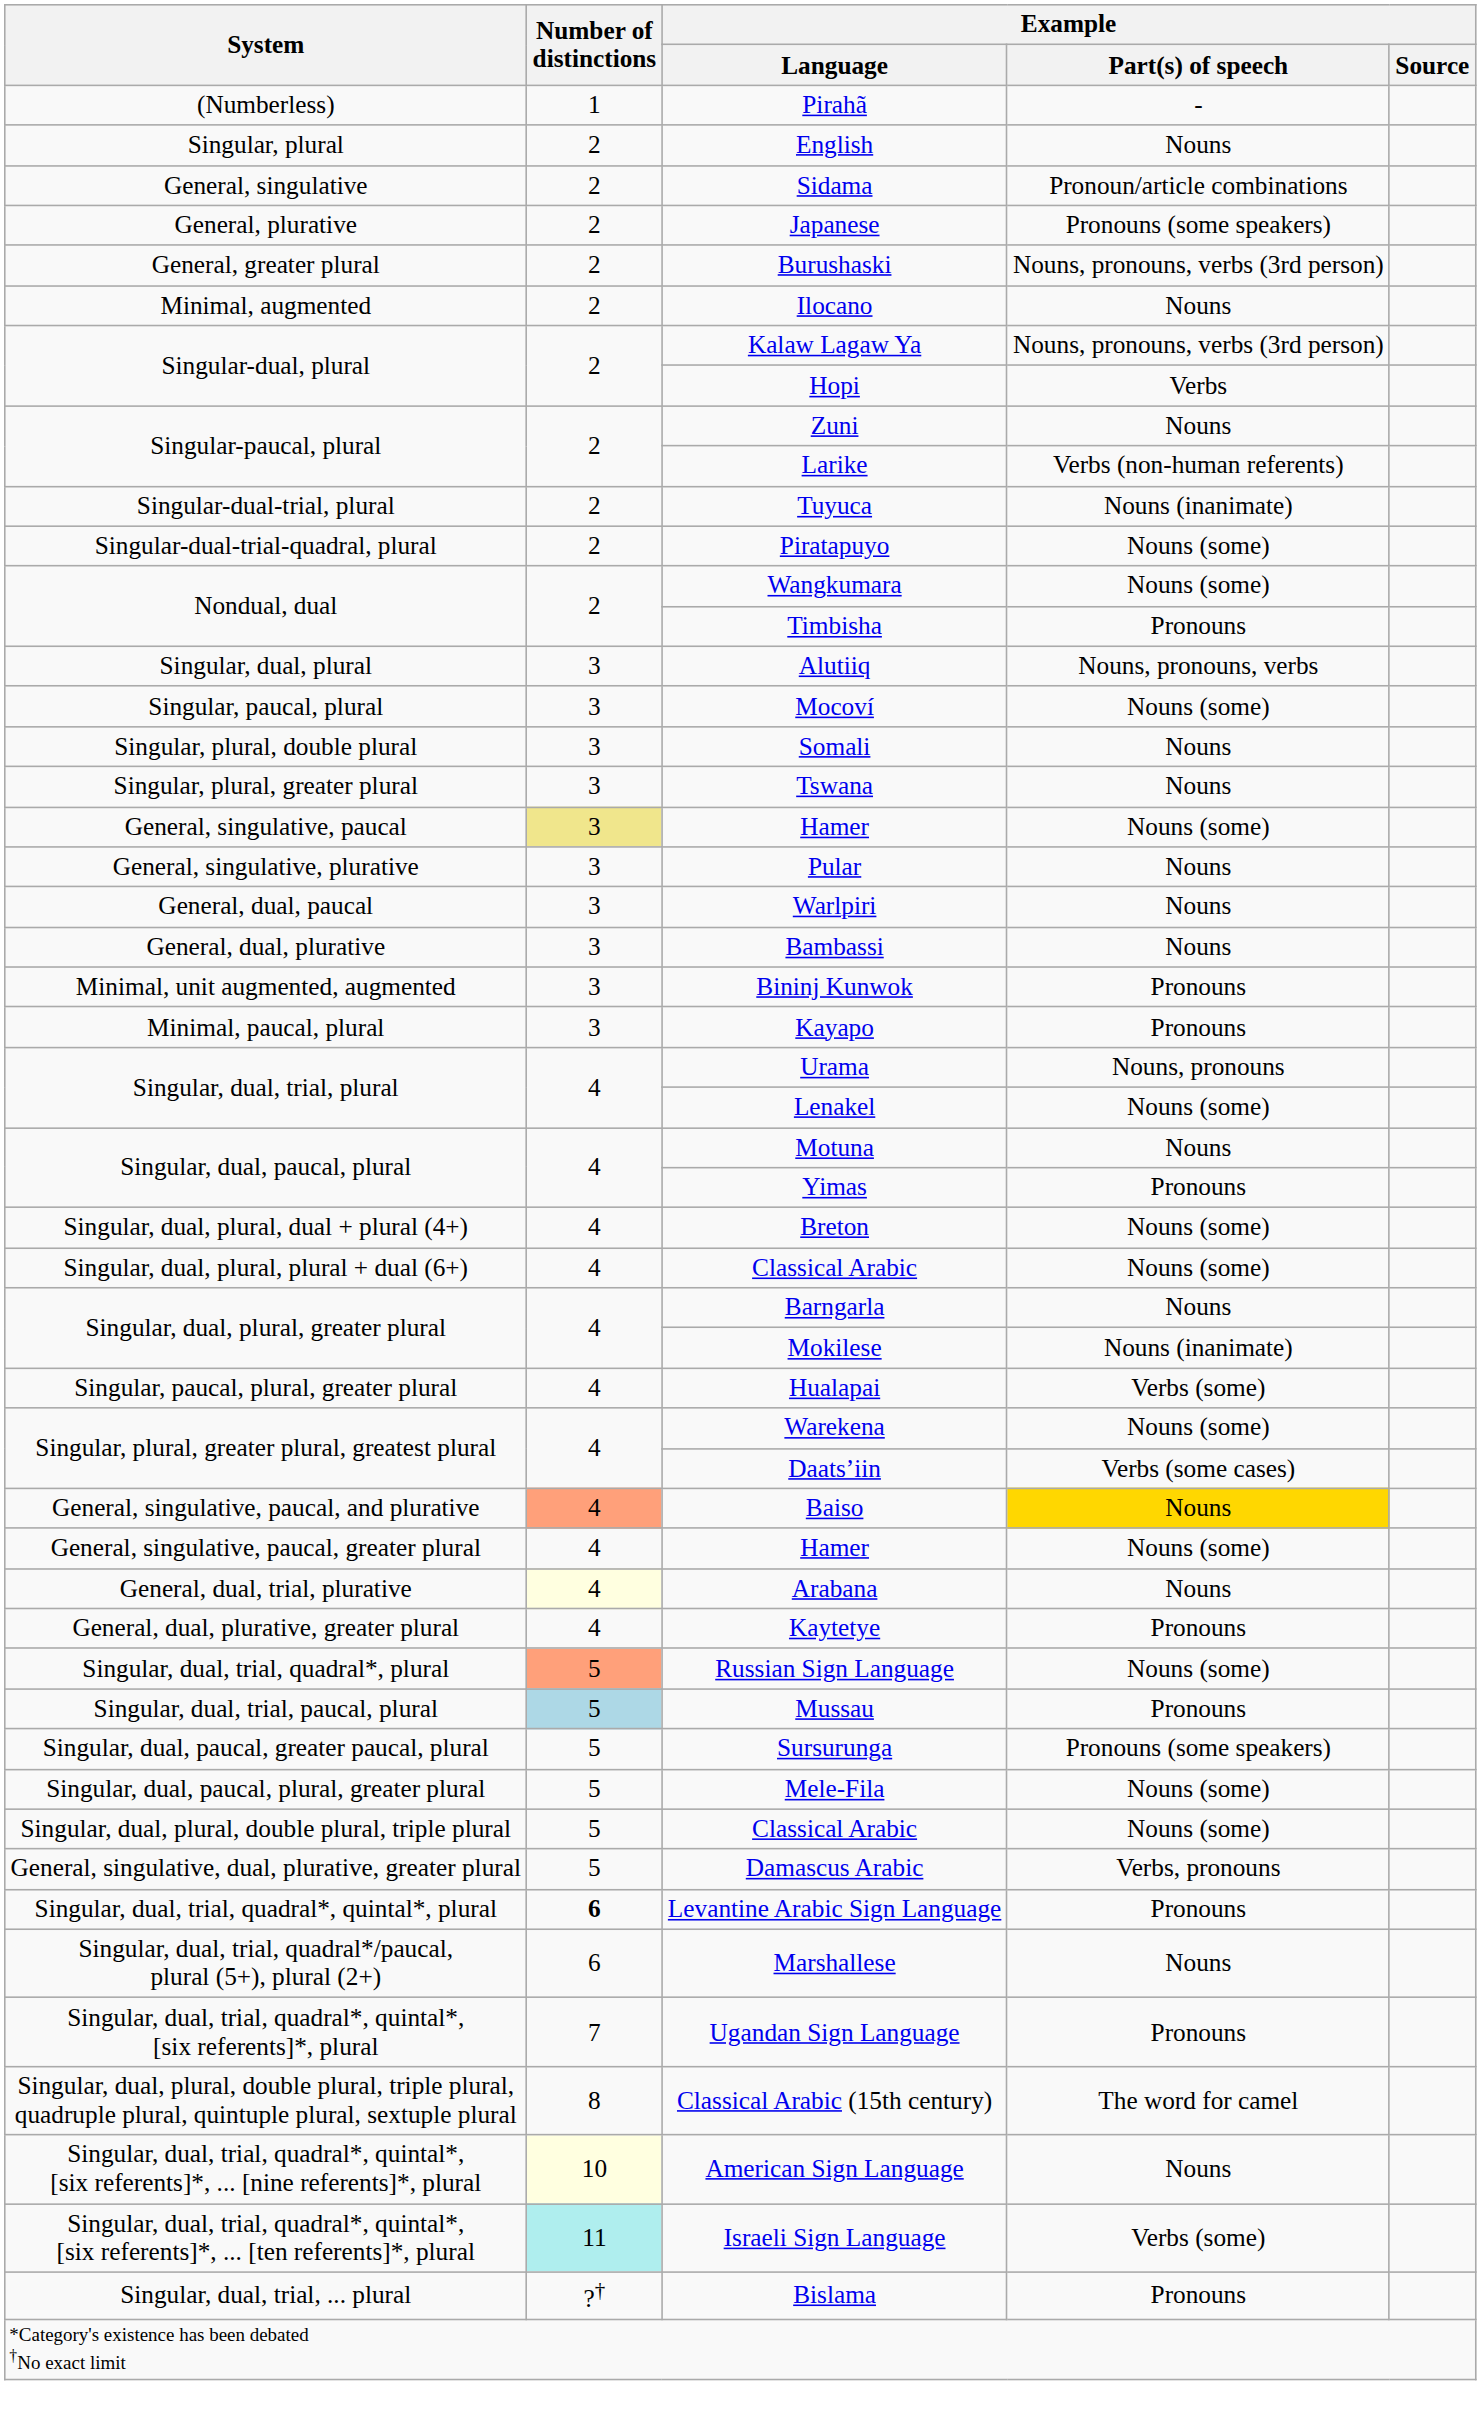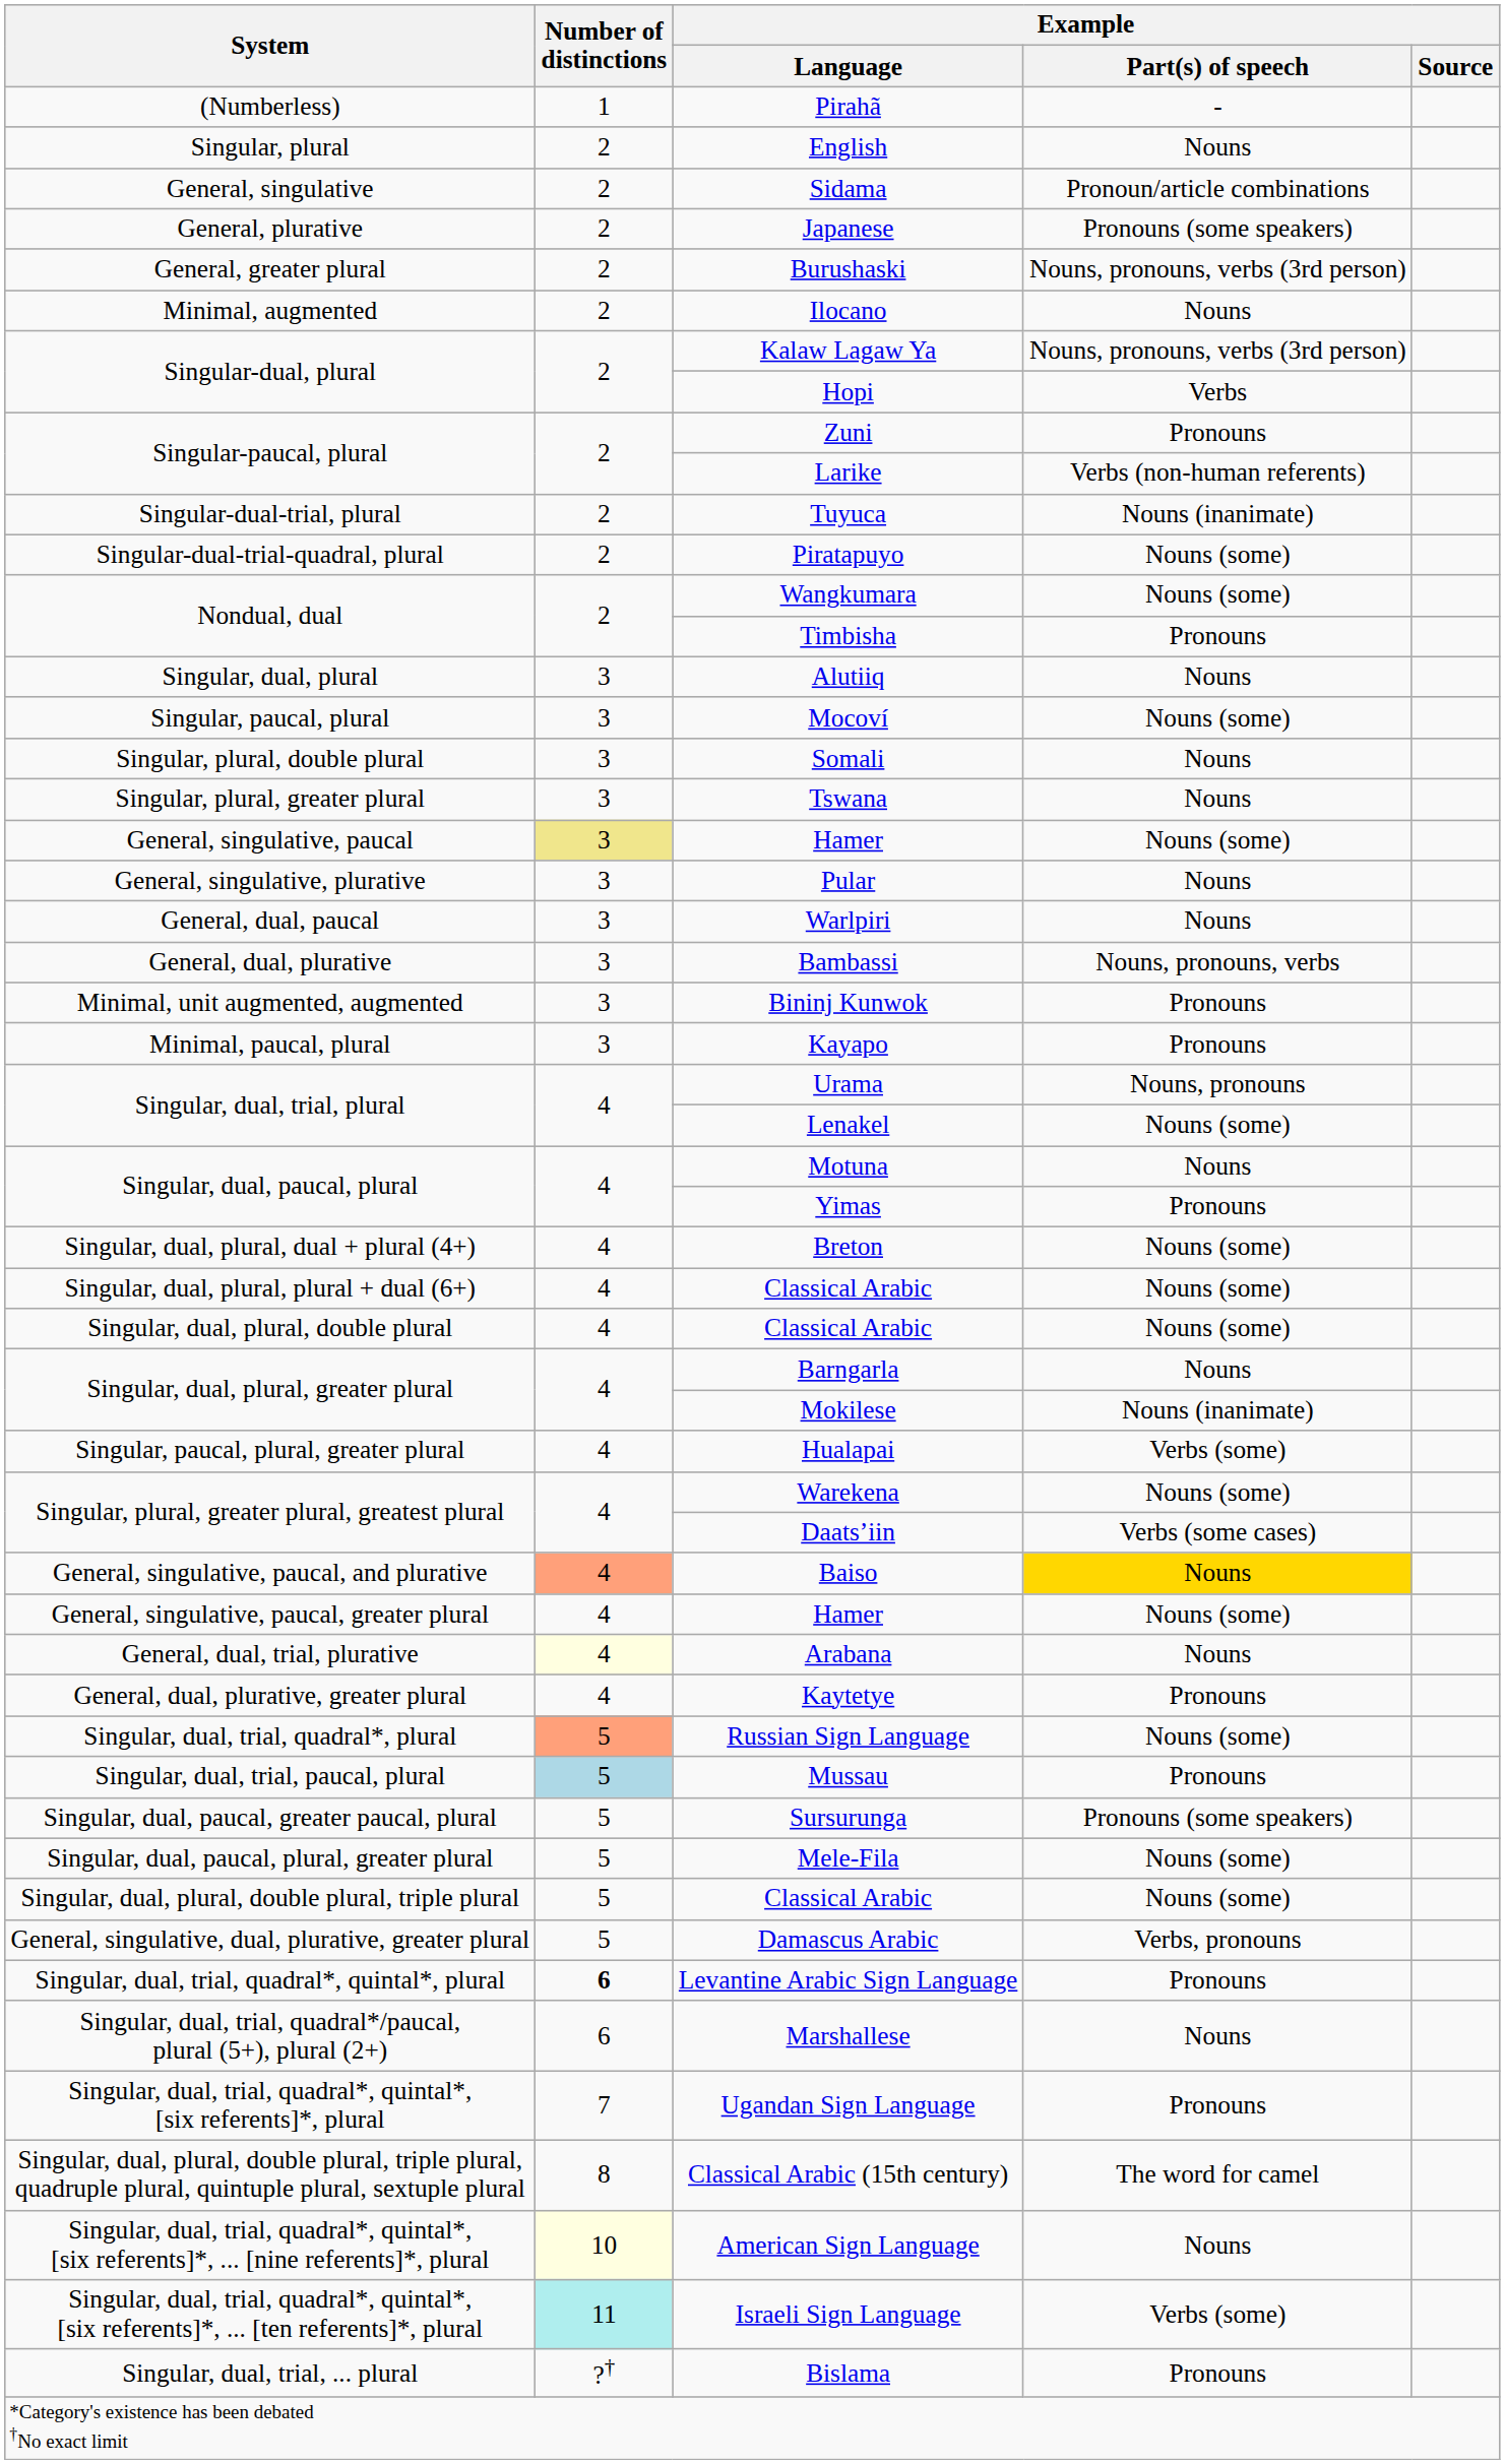 <table class="wikitable mw-collapsible" style="text-align: center;">
 <tr>
 <th rowspan=2>System</th>
 <th rowspan=2>Number of<br>distinctions</th>
 <th colspan=3>Example</th>
 </tr>
 <tr>
 <th>Language</th>
 <th>Part(s) of speech</th>
 <th>Source</th>
 </tr>
 <tr>
 <td>(Numberless)</td>
 <td>1</td>
 <td><a href='#'>Pirahã</a></td>
 <td>-</td>
 <td></td>
 </tr>
 <tr>
 <td>Singular, plural</td>
 <td>2</td>
 <td><a href='#'>English</a></td>
 <td>Nouns</td>
 <td></td>
 </tr>
 <tr>
 <td>General, singulative</td>
 <td>2</td>
 <td><a href='#'>Sidama</a></td>
 <td>Pronoun/article combinations</td>
 <td></td>
 </tr>
 <tr>
 <td>General, plurative</td>
 <td>2</td>
 <td><a href='#'>Japanese</a></td>
 <td>Pronouns (some speakers)</td>
 <td></td>
 </tr>
 <tr>
 <td>General, greater plural</td>
 <td>2</td>
 <td><a href='#'>Burushaski</a></td>
 <td>Nouns, pronouns, verbs (3rd person)</td>
 <td></td>
 </tr>
 <tr>
 <td>Minimal, augmented</td>
 <td>2</td>
 <td><a href='#'>Ilocano</a></td>
 <td>Nouns</td>
 <td></td>
 </tr>
 <tr>
 <td rowspan=2>Singular-dual, plural</td>
 <td rowspan=2>2</td>
 <td><a href='#'>Kalaw Lagaw Ya</a></td>
 <td>Nouns, pronouns, verbs (3rd person)</td>
 <td></td>
 </tr>
 <tr>
 <td><a href='#'>Hopi</a></td>
 <td>Verbs</td>
 <td></td>
 </tr>
 <tr>
 <td rowspan=2>Singular-paucal, plural</td>
 <td rowspan=2>2</td>
 <td><a href='#'>Zuni</a></td>
-<td>Nouns</td>
+<td>Pronouns</td>
 <td></td>
 </tr>
 <tr>
 <td><a href='#'>Larike</a></td>
 <td>Verbs (non-human referents)</td>
 <td></td>
 </tr>
 <tr>
 <td>Singular-dual-trial, plural</td>
 <td>2</td>
 <td><a href='#'>Tuyuca</a></td>
 <td>Nouns (inanimate)</td>
 <td></td>
 </tr>
 <tr>
 <td>Singular-dual-trial-quadral, plural</td>
 <td>2</td>
 <td><a href='#'> Piratapuyo</a></td>
 <td>Nouns (some)</td>
 <td></td>
 </tr>
 <tr>
 <td rowspan=2>Nondual, dual</td>
 <td rowspan=2>2</td>
 <td><a href='#'>Wangkumara</a></td>
 <td>Nouns (some)</td>
 <td></td>
 </tr>
 <tr>
 <td><a href='#'>Timbisha</a></td>
 <td>Pronouns</td>
 <td></td>
 </tr>
 <tr>
 <td>Singular, dual, plural</td>
 <td>3</td>
 <td><a href='#'>Alutiiq</a></td>
-<td>Nouns, pronouns, verbs</td>
+<td>Nouns</td>
 <td></td>
 </tr>
 <tr>
 <td>Singular, paucal, plural</td>
 <td>3</td>
 <td><a href='#'>Mocoví</a></td>
 <td>Nouns (some)</td>
 <td></td>
 </tr>
 <tr>
 <td>Singular, plural, double plural</td>
 <td>3</td>
 <td><a href='#'>Somali</a></td>
 <td>Nouns</td>
 <td></td>
 </tr>
 <tr>
 <td>Singular, plural, greater plural</td>
 <td>3</td>
 <td><a href='#'>Tswana</a></td>
 <td>Nouns</td>
 <td></td>
 </tr>
 <tr>
 <td>General, singulative, paucal</td>
 <td style="background: khaki;">3</td>
 <td><a href='#'>Hamer</a></td>
 <td>Nouns (some)</td>
 <td></td>
 </tr>
 <tr>
 <td>General, singulative, plurative</td>
 <td>3</td>
 <td><a href='#'>Pular</a></td>
 <td>Nouns</td>
 <td></td>
 </tr>
 <tr>
 <td>General, dual, paucal</td>
 <td>3</td>
 <td><a href='#'>Warlpiri</a></td>
 <td>Nouns</td>
 <td></td>
 </tr>
 <tr>
 <td>General, dual, plurative</td>
 <td>3</td>
 <td><a href='#'>Bambassi</a></td>
-<td>Nouns</td>
+<td>Nouns, pronouns, verbs</td>
 <td></td>
 </tr>
 <tr>
 <td>Minimal, unit augmented, augmented</td>
 <td>3</td>
 <td><a href='#'>Bininj Kunwok</a></td>
 <td>Pronouns</td>
 <td></td>
 </tr>
 <tr>
 <td>Minimal, paucal, plural</td>
 <td>3</td>
 <td><a href='#'>Kayapo</a></td>
 <td>Pronouns</td>
 <td></td>
 </tr>
 <tr>
 <td rowspan=2>Singular, dual, trial, plural</td>
 <td rowspan=2>4</td>
 <td><a href='#'>Urama</a></td>
 <td>Nouns, pronouns</td>
 <td></td>
 </tr>
 <tr>
 <td><a href='#'>Lenakel</a></td>
 <td>Nouns (some)</td>
 <td></td>
 </tr>
 <tr>
 <td rowspan=2>Singular, dual, paucal, plural</td>
 <td rowspan=2>4</td>
 <td><a href='#'>Motuna</a></td>
 <td>Nouns</td>
 <td></td>
 </tr>
 <tr>
 <td><a href='#'>Yimas</a></td>
 <td>Pronouns</td>
 <td></td>
 </tr>
 <tr>
 <td>Singular, dual, plural, dual + plural (4+)</td>
 <td>4</td>
 <td><a href='#'>Breton</a></td>
 <td>Nouns (some)</td>
 <td></td>
 </tr>
 <tr>
 <td>Singular, dual, plural, plural + dual (6+)</td>
+<td>4</td>
+<td><a href='#'>Classical Arabic</a></td>
+<td>Nouns (some)</td>
+<td></td>
+</tr>
+<tr>
+<td>Singular, dual, plural, double plural</td>
 <td>4</td>
 <td><a href='#'>Classical Arabic</a></td>
 <td>Nouns (some)</td>
 <td></td>
 </tr>
 <tr>
 <td rowspan=2>Singular, dual, plural, greater plural</td>
 <td rowspan=2>4</td>
 <td><a href='#'>Barngarla</a></td>
 <td>Nouns</td>
 <td></td>
 </tr>
 <tr>
 <td><a href='#'>Mokilese</a></td>
 <td>Nouns (inanimate)</td>
 <td></td>
 </tr>
 <tr>
 <td>Singular, paucal, plural, greater plural</td>
 <td>4</td>
 <td><a href='#'>Hualapai</a></td>
 <td>Verbs (some)</td>
 <td></td>
 </tr>
 <tr>
 <td rowspan=2>Singular, plural, greater plural, greatest plural</td>
 <td rowspan=2>4</td>
 <td><a href='#'>Warekena</a></td>
 <td>Nouns (some)</td>
 <td></td>
 </tr>
 <tr>
 <td><a href='#'>Daatsʼiin</a></td>
 <td>Verbs (some cases)</td>
 <td></td>
 </tr>
 <tr>
 <td>General, singulative, paucal, and plurative</td>
 <td style="background: lightsalmon;">4</td>
 <td><a href='#'>Baiso</a></td>
 <td style="background: gold;">Nouns</td>
 <td></td>
 </tr>
 <tr>
 <td>General, singulative, paucal, greater plural</td>
 <td>4</td>
 <td><a href='#'>Hamer</a></td>
 <td>Nouns (some)</td>
 <td></td>
 </tr>
 <tr>
 <td>General, dual, trial, plurative</td>
 <td style="background: lightyellow;">4</td>
 <td><a href='#'>Arabana</a></td>
 <td>Nouns</td>
 <td></td>
 </tr>
 <tr>
 <td>General, dual, plurative, greater plural</td>
 <td>4</td>
 <td><a href='#'>Kaytetye</a></td>
 <td>Pronouns</td>
 <td></td>
 </tr>
 <tr>
 <td>Singular, dual, trial, quadral*, plural</td>
 <td style="background: lightsalmon;">5</td>
 <td><a href='#'>Russian Sign Language</a></td>
 <td>Nouns (some)</td>
 <td></td>
 </tr>
 <tr>
 <td>Singular, dual, trial, paucal, plural</td>
 <td style="background: lightblue;">5</td>
 <td><a href='#'>Mussau</a></td>
 <td>Pronouns</td>
 <td></td>
 </tr>
 <tr>
 <td>Singular, dual, paucal, greater paucal, plural</td>
 <td>5</td>
 <td><a href='#'>Sursurunga</a></td>
 <td>Pronouns (some speakers)</td>
 <td></td>
 </tr>
 <tr>
 <td>Singular, dual, paucal, plural, greater plural</td>
 <td>5</td>
 <td><a href='#'>Mele-Fila</a></td>
 <td>Nouns (some)</td>
 <td></td>
 </tr>
 <tr>
 <td>Singular, dual, plural, double plural, triple plural</td>
 <td>5</td>
 <td><a href='#'>Classical Arabic</a></td>
 <td>Nouns (some)</td>
 <td></td>
 </tr>
 <tr>
 <td>General, singulative, dual, plurative, greater plural</td>
 <td>5</td>
 <td><a href='#'>Damascus Arabic</a></td>
 <td>Verbs, pronouns</td>
 <td></td>
 </tr>
 <tr>
 <td>Singular, dual, trial, quadral*, quintal*, plural</td>
 <td><strong>6</strong></td>
 <td><a href='#'>Levantine Arabic Sign Language</a></td>
 <td>Pronouns</td>
 <td></td>
 </tr>
 <tr>
 <td>Singular, dual, trial, quadral*/paucal,<br>plural (5+), plural (2+)</td>
 <td>6</td>
 <td><a href='#'>Marshallese</a></td>
 <td>Nouns</td>
 <td></td>
 </tr>
 <tr>
 <td>Singular, dual, trial, quadral*, quintal*,<br>[six referents]*, plural</td>
 <td>7</td>
 <td><a href='#'>Ugandan Sign Language</a></td>
 <td>Pronouns</td>
 <td></td>
 </tr>
 <tr>
 <td>Singular, dual, plural, double plural, triple plural,<br>quadruple plural, quintuple plural, sextuple plural</td>
 <td>8</td>
 <td><a href='#'>Classical Arabic</a> (15th century)</td>
 <td>The word for camel</td>
 <td></td>
 </tr>
 <tr>
 <td>Singular, dual, trial, quadral*, quintal*,<br>[six referents]*, ... [nine referents]*, plural</td>
 <td style="background: lightyellow;">10</td>
 <td><a href='#'>American Sign Language</a></td>
 <td>Nouns</td>
 <td></td>
 </tr>
 <tr>
 <td>Singular, dual, trial, quadral*, quintal*,<br>[six referents]*, ... [ten referents]*, plural</td>
 <td style="background: paleturquoise;">11</td>
 <td><a href='#'>Israeli Sign Language</a></td>
 <td>Verbs (some)</td>
 <td></td>
 </tr>
 <tr>
 <td>Singular, dual, trial, ... plural</td>
 <td>?<sup>†</sup></td>
 <td><a href='#'>Bislama</a></td>
 <td>Pronouns</td>
 <td></td>
 </tr>
 <tr>
 <td align="left" colspan="5" style="font-size: 9pt">*Category's existence has been debated<br><sup>†</sup>No exact limit</td>
 </tr>
 </table>
